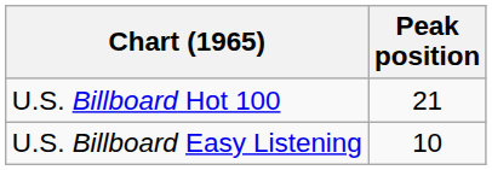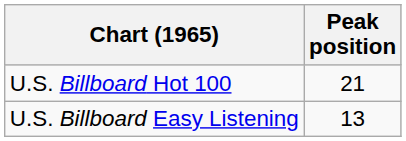 <table class="wikitable sortable">
 <tr>
 <th>Chart (1965)</th>
 <th>Peak<br>position</th>
 </tr>
 <tr>
 <td>U.S. <a href='#'><em>Billboard</em> Hot 100</a></td>
 <td align="center">21</td>
 </tr>
 <tr>
 <td>U.S. <em>Billboard</em> <a href='#'>Easy Listening</a></td>
-<td align="center">10</td>
+<td align="center">13</td>
 </tr>
 </table>
